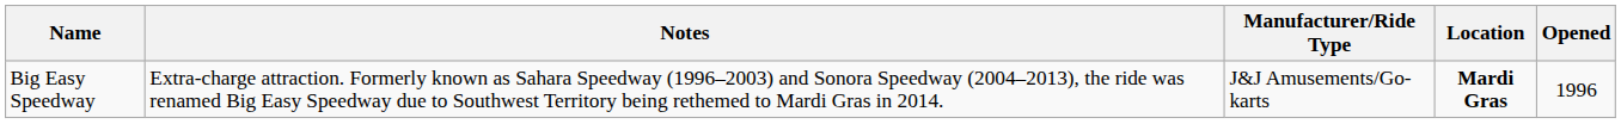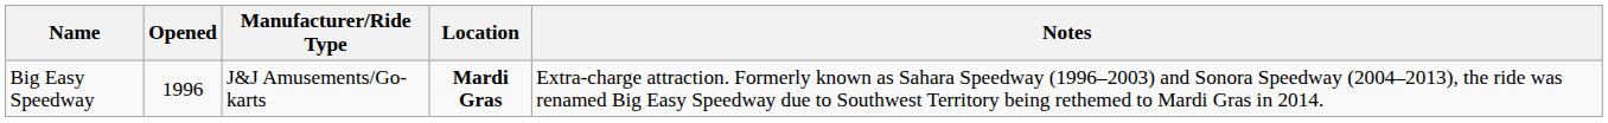 <table class="wikitable sortable">
 <tr>
 <th>Name</th>
-<th class="unsortable">Notes</th>
+<th>Opened</th>
 <th>Manufacturer/Ride Type</th>
 <th>Location</th>
-<th>Opened</th>
+<th class="unsortable">Notes</th>
 </tr>
 <tr>
 <td>Big Easy Speedway</td>
-<td>Extra-charge attraction. Formerly known as Sahara Speedway (1996–2003) and Sonora Speedway (2004–2013), the ride was renamed Big Easy Speedway due to Southwest Territory being rethemed to Mardi Gras in 2014.</td>
+<td align=center>1996</td>
 <td>J&J Amusements/Go-karts</td>
 <td align=center><strong>Mardi Gras</strong></td>
-<td align=center>1996</td>
+<td>Extra-charge attraction. Formerly known as Sahara Speedway (1996–2003) and Sonora Speedway (2004–2013), the ride was renamed Big Easy Speedway due to Southwest Territory being rethemed to Mardi Gras in 2014.</td>
 </tr>
 </table>
